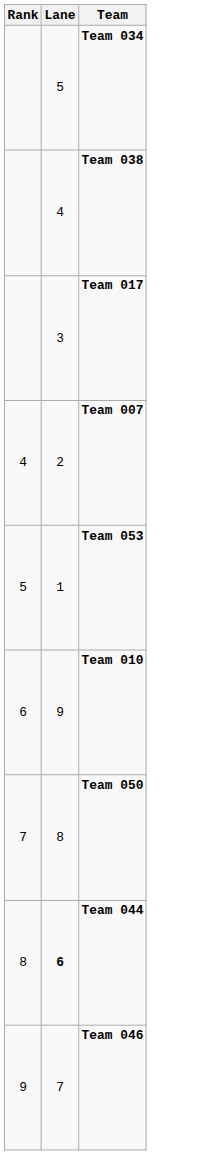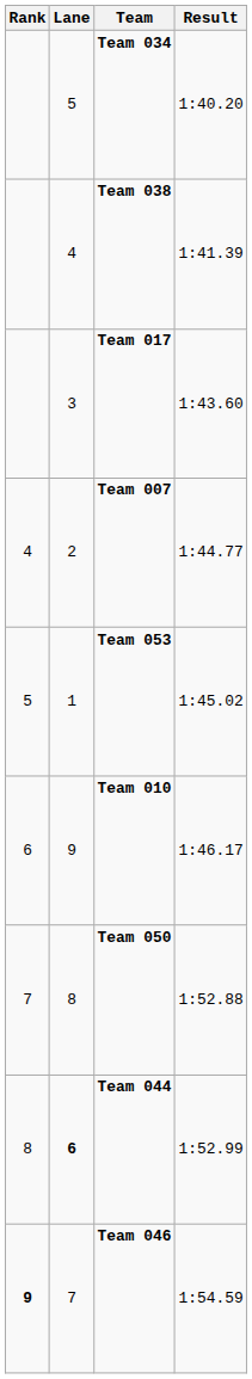 <table class="wikitable" style="text-align:center">
 <tr>
 <th>Rank</th>
 <th>Lane</th>
 <th>Team</th>
+<th>Result</th>
 </tr>
 <tr>
 <td></td>
 <td>5</td>
 <td align="left"><strong>Team 034</strong><br><small><br><br><br><br><br><br><br></small></td>
+<td>1:40.20</td>
 </tr>
 <tr>
 <td></td>
 <td>4</td>
 <td align="left"><strong>Team 038</strong><br><small><br><br><br><br><br><br><br></small></td>
+<td>1:41.39</td>
 </tr>
 <tr>
 <td></td>
 <td>3</td>
 <td align="left"><strong>Team 017</strong><br><small><br><br><br><br><br><br><br></small></td>
+<td>1:43.60</td>
 </tr>
 <tr>
 <td>4</td>
 <td>2</td>
 <td align="left"><strong>Team 007</strong><br><small><br><br><br><br><br><br><br></small></td>
+<td>1:44.77</td>
 </tr>
 <tr>
 <td>5</td>
 <td>1</td>
 <td align="left"><strong>Team 053</strong><br><small><br><br><br><br><br><br><br></small></td>
+<td>1:45.02</td>
 </tr>
 <tr>
 <td>6</td>
 <td>9</td>
 <td align="left"><strong>Team 010</strong><br><small><br><br><br><br><br><br><br></small></td>
+<td>1:46.17</td>
 </tr>
 <tr>
 <td>7</td>
 <td>8</td>
 <td align="left"><strong>Team 050</strong><br><small><br><br><br><br><br><br><br></small></td>
+<td>1:52.88</td>
 </tr>
 <tr>
 <td>8</td>
 <td><strong>6</strong></td>
 <td align="left"><strong>Team 044</strong><br><small><br><br><br><br><br><br><br></small></td>
+<td>1:52.99</td>
 </tr>
 <tr>
-<td>9</td>
+<td><strong>9</strong></td>
 <td>7</td>
 <td align="left"><strong>Team 046</strong><br><small><br><br><br><br><br><br><br></small></td>
+<td>1:54.59</td>
 </tr>
 </table>
